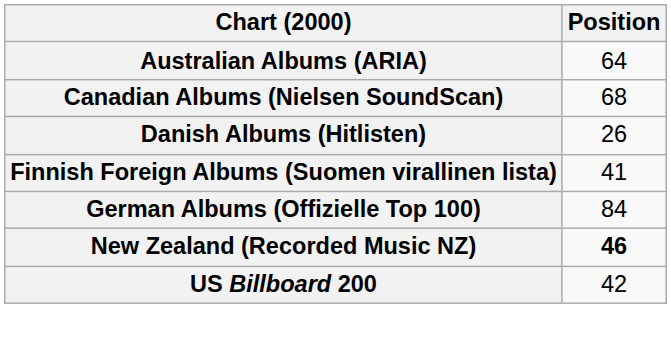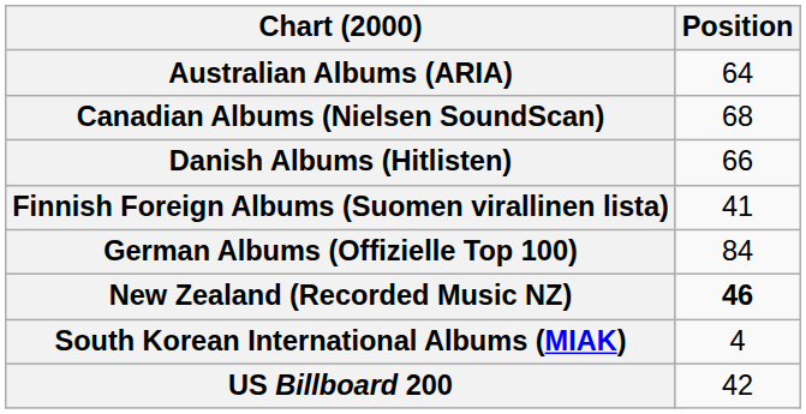 <table class="wikitable sortable plainrowheaders" style="text-align:center">
 <tr>
 <th scope="col">Chart (2000)</th>
 <th scope="col">Position</th>
 </tr>
 <tr>
 <th scope="row">Australian Albums (ARIA)</th>
 <td>64</td>
 </tr>
 <tr>
 <th scope="row">Canadian Albums (Nielsen SoundScan)</th>
 <td>68</td>
 </tr>
 <tr>
 <th scope="row">Danish Albums (Hitlisten)</th>
-<td>26</td>
+<td>66</td>
 </tr>
 <tr>
 <th scope="row">Finnish Foreign Albums (Suomen virallinen lista)</th>
 <td>41</td>
 </tr>
 <tr>
 <th scope="row">German Albums (Offizielle Top 100)</th>
 <td>84</td>
 </tr>
 <tr>
 <th scope="row">New Zealand (Recorded Music NZ)</th>
 <td><strong>46</strong></td>
 </tr>
 <tr>
+<th scope="row">South Korean International Albums (<a href='#'>MIAK</a>)</th>
+<td>4</td>
+</tr>
+<tr>
 <th scope="row">US <em>Billboard</em> 200</th>
 <td>42</td>
 </tr>
 </table>
